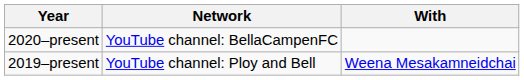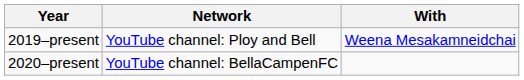 <table class="wikitable">
 <tr>
 <th>Year</th>
 <th>Network</th>
 <th>With</th>
 </tr>
 <tr>
+<td>2019–present</td>
+<td><a href='#'>YouTube</a> channel: Ploy and Bell</td>
+<td><a href='#'>Weena Mesakamneidchai</a></td>
+</tr>
+<tr>
 <td>2020–present</td>
 <td><a href='#'>YouTube</a> channel: BellaCampenFC</td>
 <td></td>
 </tr>
-<tr>
-<td>2019–present</td>
-<td><a href='#'>YouTube</a> channel: Ploy and Bell</td>
-<td><a href='#'>Weena Mesakamneidchai</a></td>
-</tr>
 </table>
